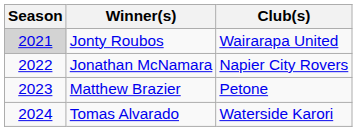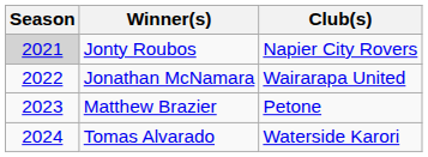 <table class="wikitable" style="text-align:center;">
 <tr>
 <th>Season</th>
 <th>Winner(s)</th>
 <th>Club(s)</th>
 </tr>
 <tr>
 <td style="background: lightgrey;"><a href='#'>2021</a></td>
 <td style="text-align:left;"> <a href='#'>Jonty Roubos</a></td>
-<td style="text-align:left;"><a href='#'>Wairarapa United</a></td>
+<td style="text-align:left;"><a href='#'>Napier City Rovers</a></td>
 </tr>
 <tr>
 <td><a href='#'>2022</a></td>
 <td style="text-align:left;"> <a href='#'>Jonathan McNamara</a></td>
-<td style="text-align:left;"><a href='#'>Napier City Rovers</a></td>
+<td style="text-align:left;"><a href='#'>Wairarapa United</a></td>
 </tr>
 <tr>
 <td><a href='#'>2023</a></td>
 <td style="text-align:left;"> <a href='#'>Matthew Brazier</a></td>
 <td style="text-align:left;"><a href='#'>Petone</a></td>
 </tr>
 <tr>
 <td><a href='#'>2024</a></td>
 <td style="text-align:left;"> <a href='#'>Tomas Alvarado</a></td>
 <td style="text-align:left;"><a href='#'>Waterside Karori</a></td>
 </tr>
 </table>
